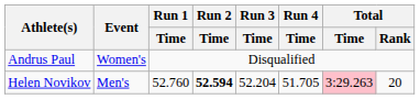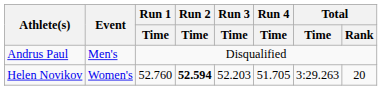 <table class="wikitable" style="font-size:90%">
 <tr>
 <th rowspan="2">Athlete(s)</th>
 <th rowspan="2">Event</th>
 <th colspan="1">Run 1</th>
 <th colspan="1">Run 2</th>
 <th colspan="1">Run 3</th>
 <th colspan="1">Run 4</th>
 <th colspan="2">Total</th>
 </tr>
 <tr>
 <th>Time</th>
 <th>Time</th>
 <th>Time</th>
 <th>Time</th>
 <th>Time</th>
 <th>Rank</th>
 </tr>
 <tr align="center">
 <td align="left"><a href='#'>Andrus Paul</a></td>
-<td align="left"><a href='#'>Women's</a></td>
+<td align="left"><a href='#'>Men's</a></td>
 <td colspan=6>Disqualified</td>
 </tr>
 <tr align="center">
 <td align="left"><a href='#'>Helen Novikov</a></td>
-<td align="left"><a href='#'>Men's</a></td>
+<td align="left"><a href='#'>Women's</a></td>
 <td>52.760</td>
 <td><strong>52.594</strong></td>
-<td>52.204</td>
+<td>52.203</td>
 <td>51.705</td>
-<td style="background: pink;">3:29.263</td>
+<td>3:29.263</td>
 <td>20</td>
 </tr>
 </table>
